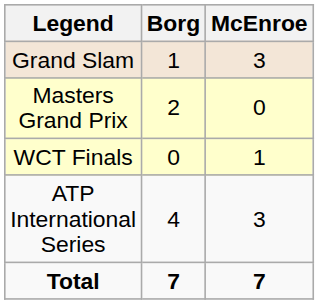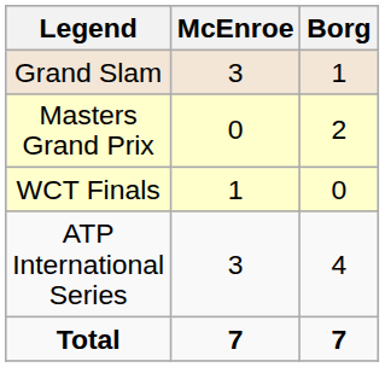 <table class=wikitable style="font-size:90%; width:25%; vertical-align:top; text-align:center;">
 <tr bgcolor="#eeeeee">
 <th><strong>Legend</strong></th>
+<th><strong>McEnroe</strong></th>
 <th width=82><strong>Borg</strong></th>
-<th><strong>McEnroe</strong></th>
 </tr>
 <tr style="background:#f3e6d7;">
 <td>Grand Slam</td>
+<td>3</td>
 <td>1</td>
-<td>3</td>
 </tr>
 <tr style="background:#ffffcc;">
 <td>Masters Grand Prix</td>
+<td>0</td>
 <td>2</td>
-<td>0</td>
 </tr>
 <tr style="background:#ffffcc;">
 <td>WCT Finals</td>
+<td>1</td>
 <td>0</td>
-<td>1</td>
 </tr>
 <tr>
 <td>ATP International Series</td>
+<td>3</td>
 <td>4</td>
-<td>3</td>
 </tr>
 <tr>
 <td><strong>Total</strong></td>
 <td><strong>7</strong></td>
 <td><strong>7</strong></td>
 </tr>
 </table>
